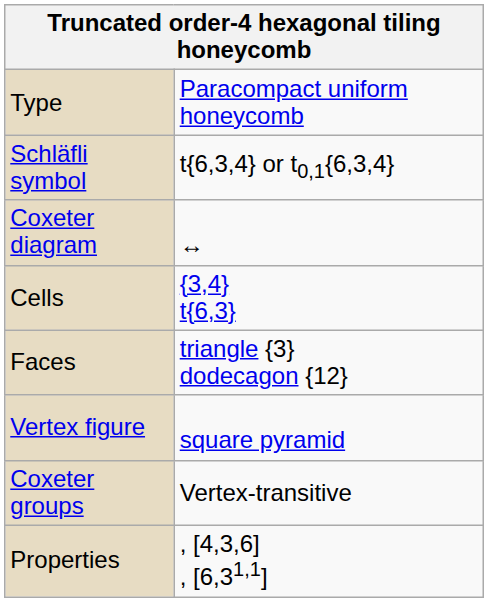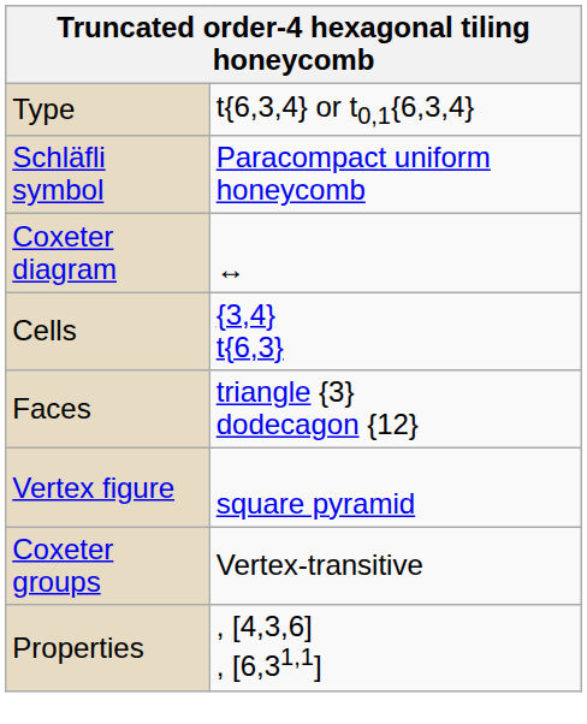 <table class="wikitable" align="right" style="margin-left:10px" width="320">
 <tr>
 <th bgcolor=#e7dcc3 colspan=2>Truncated order-4 hexagonal tiling honeycomb</th>
 </tr>
 <tr>
 <td bgcolor=#e7dcc3>Type</td>
-<td><a href='#'>Paracompact uniform honeycomb</a></td>
+<td>t{6,3,4} or t<sub>0,1</sub>{6,3,4}</td>
 </tr>
 <tr>
 <td bgcolor=#e7dcc3><a href='#'>Schläfli symbol</a></td>
-<td>t{6,3,4} or t<sub>0,1</sub>{6,3,4}</td>
+<td><a href='#'>Paracompact uniform honeycomb</a></td>
 </tr>
 <tr>
 <td bgcolor=#e7dcc3><a href='#'>Coxeter diagram</a></td>
 <td><br> ↔ </td>
 </tr>
 <tr>
 <td bgcolor=#e7dcc3>Cells</td>
 <td><a href='#'>{3,4}</a> <br><a href='#'>t{6,3}</a> </td>
 </tr>
 <tr>
 <td bgcolor=#e7dcc3>Faces</td>
 <td><a href='#'>triangle</a> {3}<br><a href='#'>dodecagon</a> {12}</td>
 </tr>
 <tr>
 <td bgcolor=#e7dcc3><a href='#'>Vertex figure</a></td>
 <td><br><a href='#'>square pyramid</a></td>
 </tr>
 <tr>
 <td bgcolor=#e7dcc3><a href='#'>Coxeter groups</a></td>
 <td>Vertex-transitive</td>
 </tr>
 <tr>
 <td bgcolor=#e7dcc3>Properties</td>
 <td>, [4,3,6]<br>, [6,3<sup>1,1</sup>]</td>
 </tr>
 </table>
